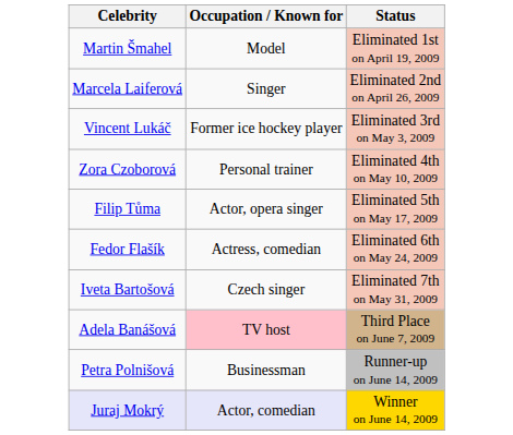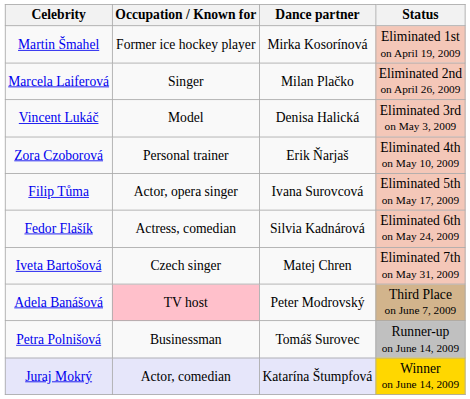 <table class="wikitable" style="margin:auto; text-align:center">
 <tr>
 <th>Celebrity</th>
 <th>Occupation / Known for</th>
+<th>Dance partner</th>
 <th>Status</th>
 </tr>
 <tr>
 <td><a href='#'>Martin Šmahel</a></td>
-<td>Model</td>
+<td>Former ice hockey player</td>
+<td>Mirka Kosorínová</td>
 <td bgcolor="#F4C7B8">Eliminated 1st<br><small>on April 19, 2009</small></td>
 </tr>
 <tr>
 <td><a href='#'>Marcela Laiferová</a></td>
 <td>Singer</td>
+<td>Milan Plačko</td>
 <td bgcolor="#F4C7B8">Eliminated 2nd<br><small>on April 26, 2009</small></td>
 </tr>
 <tr>
 <td><a href='#'>Vincent Lukáč</a></td>
-<td>Former ice hockey player</td>
+<td>Model</td>
+<td>Denisa Halická</td>
 <td bgcolor="#F4C7B8">Eliminated 3rd<br><small>on May 3, 2009</small></td>
 </tr>
 <tr>
 <td><a href='#'>Zora Czoborová</a></td>
 <td>Personal trainer</td>
+<td>Erik Ňarjaš</td>
 <td bgcolor="#F4C7B8">Eliminated 4th<br><small>on May 10, 2009</small></td>
 </tr>
 <tr>
 <td><a href='#'>Filip Tůma</a></td>
 <td>Actor, opera singer</td>
+<td>Ivana Surovcová</td>
 <td bgcolor="#F4C7B8">Eliminated 5th<br><small>on May 17, 2009</small></td>
 </tr>
 <tr>
 <td><a href='#'>Fedor Flašík</a></td>
 <td>Actress, comedian</td>
+<td>Silvia Kadnárová</td>
 <td bgcolor="#F4C7B8">Eliminated 6th<br><small>on May 24, 2009</small></td>
 </tr>
 <tr>
 <td><a href='#'>Iveta Bartošová</a></td>
 <td>Czech singer</td>
+<td>Matej Chren</td>
 <td bgcolor="#F4C7B8">Eliminated 7th<br><small>on May 31, 2009</small></td>
 </tr>
 <tr>
 <td><a href='#'>Adela Banášová</a></td>
 <td style="background: pink;">TV host</td>
+<td>Peter Modrovský</td>
 <td bgcolor="tan">Third Place<br><small>on June 7, 2009</small></td>
 </tr>
 <tr>
 <td><a href='#'>Petra Polnišová</a></td>
 <td>Businessman</td>
+<td>Tomáš Surovec</td>
 <td bgcolor="silver">Runner-up<br><small>on June 14, 2009</small></td>
 </tr>
 <tr>
 <td style="background:lavender;"><a href='#'>Juraj Mokrý</a></td>
 <td style="background:lavender;">Actor, comedian</td>
+<td style="background:lavender;">Katarína Štumpfová</td>
 <td bgcolor="gold">Winner<br><small>on June 14, 2009</small></td>
 </tr>
 </table>
